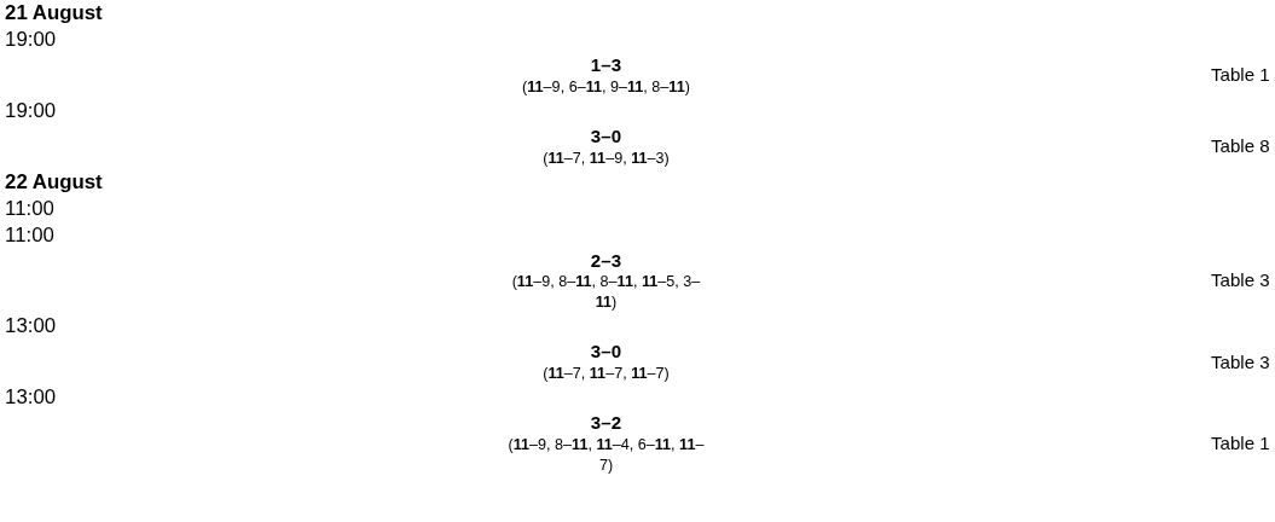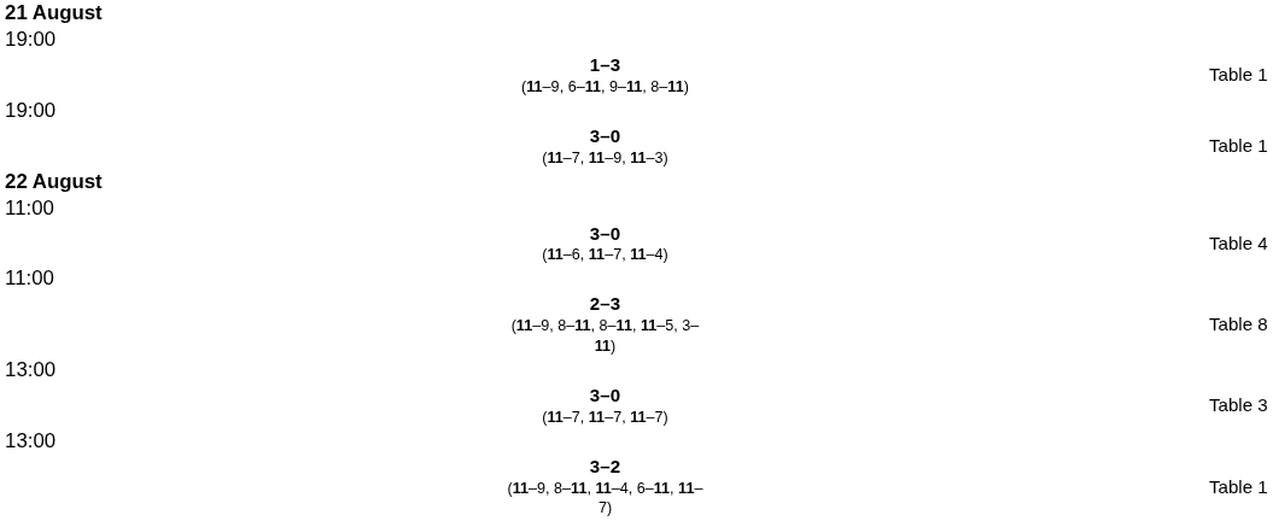 <table style="width:100%;" cellspacing="1">
 <tr>
 <th width=25%></th>
 <th width=10%></th>
 <th width=25%></th>
 </tr>
 <tr>
 <td><strong>21 August</strong></td>
 </tr>
 <tr>
 <td>19:00</td>
 </tr>
 <tr style=font-size:90%>
 <td align=right></td>
 <td align=center><strong> 1–3 </strong><br><small>(<strong>11</strong>–9, 6–<strong>11</strong>, 9–<strong>11</strong>, 8–<strong>11</strong>)</small></td>
 <td><strong></strong></td>
 <td>Table 1</td>
 </tr>
 <tr>
 <td>19:00</td>
 </tr>
 <tr style=font-size:90%>
 <td align=right><strong></strong></td>
 <td align=center><strong> 3–0 </strong><br><small>(<strong>11</strong>–7, <strong>11</strong>–9, <strong>11</strong>–3)</small></td>
 <td></td>
-<td>Table 8</td>
+<td>Table 1</td>
 </tr>
 <tr>
 <td><strong>22 August</strong></td>
 </tr>
 <tr>
 <td>11:00</td>
+</tr>
+<tr style=font-size:90%>
+<td align=right><strong></strong></td>
+<td align=center><strong> 3–0 </strong><br><small>(<strong>11</strong>–6, <strong>11</strong>–7, <strong>11</strong>–4)</small></td>
+<td></td>
+<td>Table 4</td>
 </tr>
 <tr>
 <td>11:00</td>
 </tr>
 <tr style=font-size:90%>
 <td align=right></td>
 <td align=center><strong> 2–3 </strong><br><small>(<strong>11</strong>–9, 8–<strong>11</strong>, 8–<strong>11</strong>, <strong>11</strong>–5, 3–<strong>11</strong>)</small></td>
 <td><strong></strong></td>
-<td>Table 3</td>
+<td>Table 8</td>
 </tr>
 <tr>
 <td>13:00</td>
 </tr>
 <tr style=font-size:90%>
 <td align=right><strong></strong></td>
 <td align=center><strong> 3–0 </strong><br><small>(<strong>11</strong>–7, <strong>11</strong>–7, <strong>11</strong>–7)</small></td>
 <td></td>
 <td>Table 3</td>
 </tr>
 <tr>
 <td>13:00</td>
 </tr>
 <tr style=font-size:90%>
 <td align=right><strong></strong></td>
 <td align=center><strong> 3–2 </strong><br><small>(<strong>11</strong>–9, 8–<strong>11</strong>, <strong>11</strong>–4, 6–<strong>11</strong>, <strong>11</strong>–7)</small></td>
 <td></td>
 <td>Table 1</td>
 </tr>
 </table>
